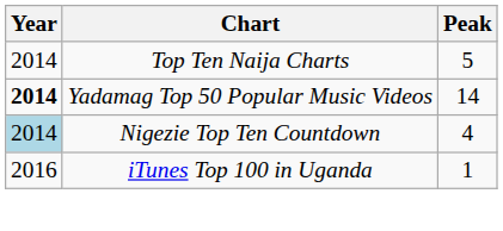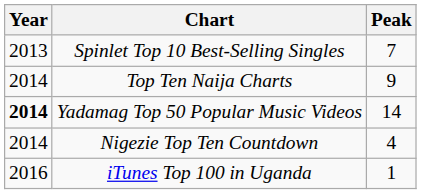 <table class="wikitable plainrowheaders" style="text-align:center;">
 <tr>
 <th>Year</th>
 <th>Chart</th>
 <th>Peak</th>
 </tr>
 <tr>
+<td>2013</td>
+<td><em>Spinlet Top 10 Best-Selling Singles</em></td>
+<td>7</td>
+</tr>
+<tr>
 <td>2014</td>
 <td><em>Top Ten Naija Charts</em></td>
-<td>5</td>
+<td>9</td>
 </tr>
 <tr>
 <td><strong>2014</strong></td>
 <td><em>Yadamag Top 50 Popular Music Videos</em></td>
 <td>14</td>
 </tr>
 <tr>
-<td style="background: lightblue;">2014</td>
+<td>2014</td>
 <td><em>Nigezie Top Ten Countdown</em></td>
 <td>4</td>
 </tr>
 <tr>
 <td>2016</td>
 <td><em><a href='#'>iTunes</a> Top 100 in Uganda</em></td>
 <td>1</td>
 </tr>
 </table>
